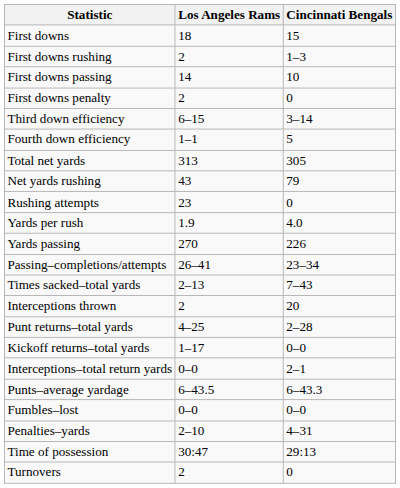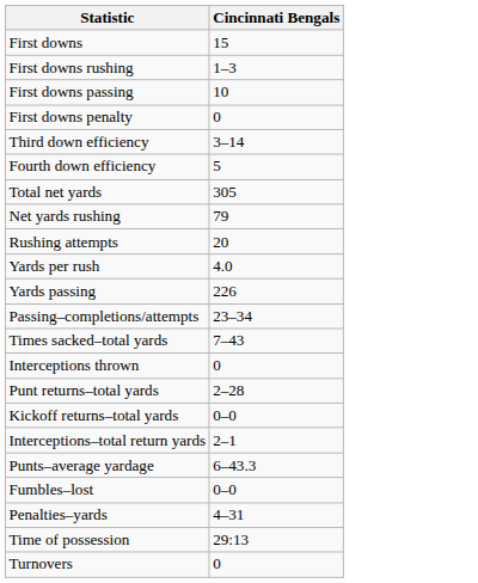 <table class="wikitable">
 <tr>
 <th>Statistic</th>
-<th>Los Angeles Rams</th>
 <th>Cincinnati Bengals</th>
 </tr>
 <tr>
 <td>First downs</td>
-<td>18</td>
 <td>15</td>
 </tr>
 <tr>
 <td>First downs rushing</td>
-<td>2</td>
 <td>1–3</td>
 </tr>
 <tr>
 <td>First downs passing</td>
-<td>14</td>
 <td>10</td>
 </tr>
 <tr>
 <td>First downs penalty</td>
-<td>2</td>
 <td>0</td>
 </tr>
 <tr>
 <td>Third down efficiency</td>
-<td>6–15</td>
 <td>3–14</td>
 </tr>
 <tr>
 <td>Fourth down efficiency</td>
-<td>1–1</td>
 <td>5</td>
 </tr>
 <tr>
 <td>Total net yards</td>
-<td>313</td>
 <td>305</td>
 </tr>
 <tr>
 <td>Net yards rushing</td>
-<td>43</td>
 <td>79</td>
 </tr>
 <tr>
 <td>Rushing attempts</td>
-<td>23</td>
-<td>0</td>
+<td>20</td>
 </tr>
 <tr>
 <td>Yards per rush</td>
-<td>1.9</td>
 <td>4.0</td>
 </tr>
 <tr>
 <td>Yards passing</td>
-<td>270</td>
 <td>226</td>
 </tr>
 <tr>
 <td>Passing–completions/attempts</td>
-<td>26–41</td>
 <td>23–34</td>
 </tr>
 <tr>
 <td>Times sacked–total yards</td>
-<td>2–13</td>
 <td>7–43</td>
 </tr>
 <tr>
 <td>Interceptions thrown</td>
-<td>2</td>
-<td>20</td>
+<td>0</td>
 </tr>
 <tr>
 <td>Punt returns–total yards</td>
-<td>4–25</td>
 <td>2–28</td>
 </tr>
 <tr>
 <td>Kickoff returns–total yards</td>
-<td>1–17</td>
 <td>0–0</td>
 </tr>
 <tr>
 <td>Interceptions–total return yards</td>
-<td>0–0</td>
 <td>2–1</td>
 </tr>
 <tr>
 <td>Punts–average yardage</td>
-<td>6–43.5</td>
 <td>6–43.3</td>
 </tr>
 <tr>
 <td>Fumbles–lost</td>
 <td>0–0</td>
-<td>0–0</td>
 </tr>
 <tr>
 <td>Penalties–yards</td>
-<td>2–10</td>
 <td>4–31</td>
 </tr>
 <tr>
 <td>Time of possession</td>
-<td>30:47</td>
 <td>29:13</td>
 </tr>
 <tr>
 <td>Turnovers</td>
-<td>2</td>
 <td>0</td>
 </tr>
 </table>
